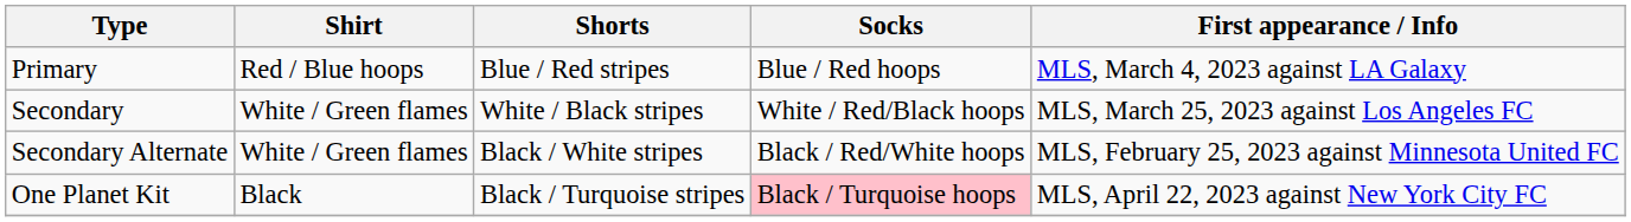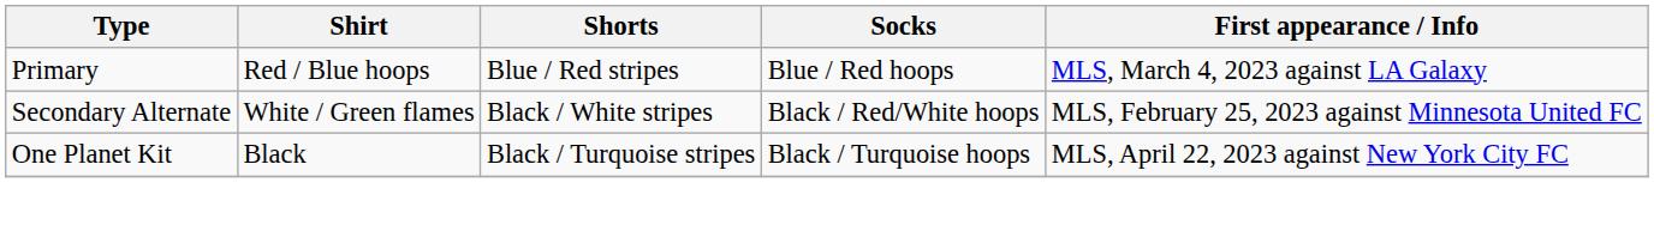 <table class="wikitable">
 <tr>
 <th>Type</th>
 <th>Shirt</th>
 <th>Shorts</th>
 <th>Socks</th>
 <th>First appearance / Info</th>
 </tr>
 <tr>
 <td>Primary</td>
 <td>Red / Blue hoops</td>
 <td>Blue / Red stripes</td>
 <td>Blue / Red hoops</td>
 <td><a href='#'>MLS</a>, March 4, 2023 against <a href='#'>LA Galaxy</a></td>
 </tr>
 <tr>
-<td>Secondary</td>
-<td>White / Green flames</td>
-<td>White / Black stripes</td>
-<td>White / Red/Black hoops</td>
-<td>MLS, March 25, 2023 against <a href='#'>Los Angeles FC</a></td>
-</tr>
-<tr>
 <td>Secondary Alternate</td>
 <td>White / Green flames</td>
 <td>Black / White stripes</td>
 <td>Black / Red/White hoops</td>
 <td>MLS, February 25, 2023 against <a href='#'>Minnesota United FC</a></td>
 </tr>
 <tr>
 <td>One Planet Kit</td>
 <td>Black</td>
 <td>Black / Turquoise stripes</td>
-<td style="background: pink;">Black / Turquoise hoops</td>
+<td>Black / Turquoise hoops</td>
 <td>MLS, April 22, 2023 against <a href='#'>New York City FC</a></td>
 </tr>
 <tr>
 </tr>
 </table>
